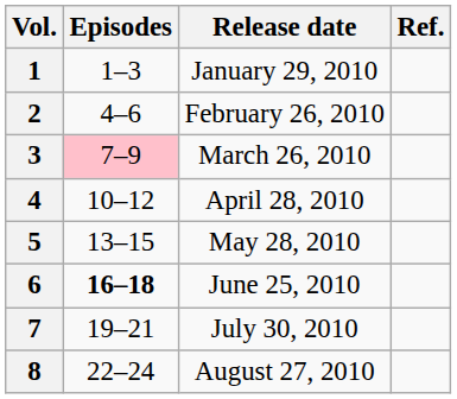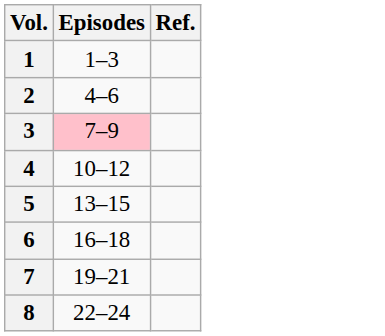 <table class="wikitable">
 <tr>
 <th>Vol.</th>
 <th>Episodes</th>
-<th>Release date</th>
 <th>Ref.</th>
 </tr>
 <tr>
 <th>1</th>
 <td align="center">1–3</td>
-<td align="center">January 29, 2010</td>
 <td align="center"></td>
 </tr>
 <tr>
 <th>2</th>
 <td align="center">4–6</td>
-<td align="center">February 26, 2010</td>
 <td align="center"></td>
 </tr>
 <tr>
 <th>3</th>
 <td align="center" style="background: pink;">7–9</td>
-<td align="center">March 26, 2010</td>
 <td align="center"></td>
 </tr>
 <tr>
 <th>4</th>
 <td align="center">10–12</td>
-<td align="center">April 28, 2010</td>
 <td align="center"></td>
 </tr>
 <tr>
 <th>5</th>
 <td align="center">13–15</td>
-<td align="center">May 28, 2010</td>
 <td align="center"></td>
 </tr>
 <tr>
 <th>6</th>
-<td align="center"><strong>16–18</strong></td>
-<td align="center">June 25, 2010</td>
+<td align="center">16–18</td>
 <td align="center"></td>
 </tr>
 <tr>
 <th>7</th>
 <td align="center">19–21</td>
-<td align="center">July 30, 2010</td>
 <td align="center"></td>
 </tr>
 <tr>
 <th>8</th>
 <td align="center">22–24</td>
-<td align="center">August 27, 2010</td>
 <td align="center"></td>
 </tr>
 </table>
